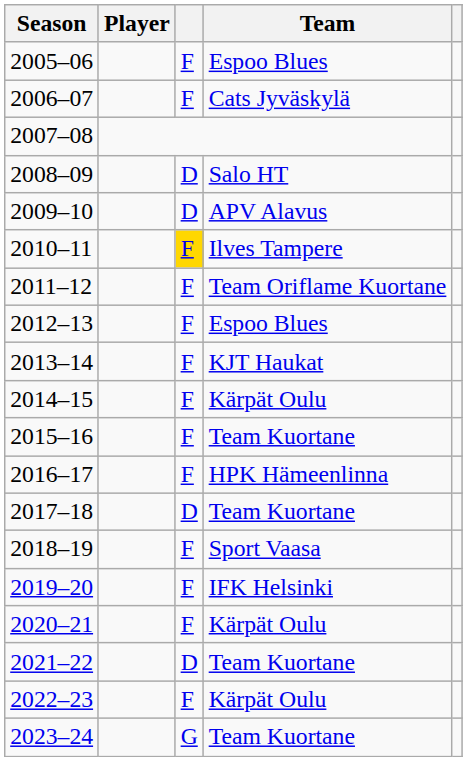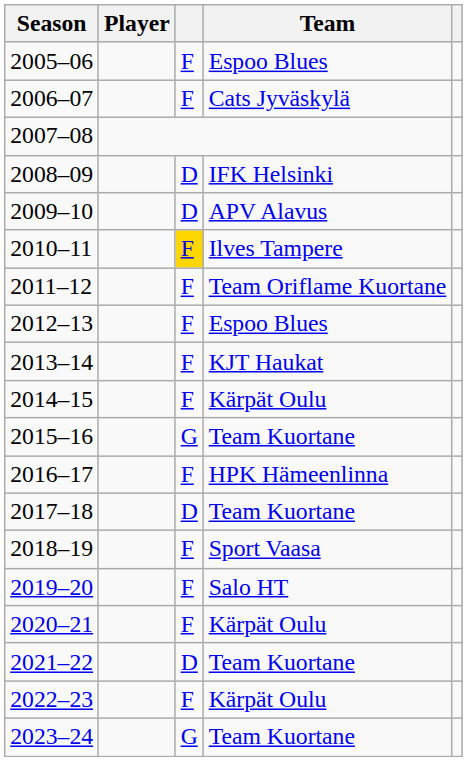 <table class="wikitable sortable">
 <tr>
 <th>Season</th>
 <th>Player</th>
 <th></th>
 <th>Team</th>
 <th></th>
 </tr>
 <tr>
 <td>2005–06</td>
 <td align="left"></td>
 <td><a href='#'>F</a></td>
 <td align="left"><a href='#'>Espoo Blues</a></td>
 <td></td>
 </tr>
 <tr>
 <td>2006–07</td>
 <td align="left"></td>
 <td><a href='#'>F</a></td>
 <td align="left"><a href='#'>Cats Jyväskylä</a></td>
 <td></td>
 </tr>
 <tr>
 <td>2007–08</td>
 <td colspan="3" align="center"></td>
 <td></td>
 </tr>
 <tr>
 <td>2008–09</td>
 <td align="left"></td>
 <td><a href='#'>D</a></td>
-<td align="left"><a href='#'>Salo HT</a></td>
+<td align="left"><a href='#'>IFK Helsinki</a></td>
 <td></td>
 </tr>
 <tr>
 <td>2009–10</td>
 <td align="left"></td>
 <td><a href='#'>D</a></td>
 <td align="left"><a href='#'>APV Alavus</a></td>
 <td></td>
 </tr>
 <tr>
 <td>2010–11</td>
 <td align="left"></td>
 <td style="background: gold;"><a href='#'>F</a></td>
 <td align="left"><a href='#'>Ilves Tampere</a></td>
 <td></td>
 </tr>
 <tr>
 <td>2011–12</td>
 <td align="left"></td>
 <td><a href='#'>F</a></td>
 <td align="left"><a href='#'>Team Oriflame Kuortane</a></td>
 <td></td>
 </tr>
 <tr>
 <td>2012–13</td>
 <td align="left"></td>
 <td><a href='#'>F</a></td>
 <td align="left"><a href='#'>Espoo Blues</a></td>
 <td></td>
 </tr>
 <tr>
 <td>2013–14</td>
 <td align="left"></td>
 <td><a href='#'>F</a></td>
 <td align="left"><a href='#'>KJT Haukat</a></td>
 <td></td>
 </tr>
 <tr>
 <td>2014–15</td>
 <td align="left"></td>
 <td><a href='#'>F</a></td>
 <td align="left"><a href='#'>Kärpät Oulu</a></td>
 <td></td>
 </tr>
 <tr>
 <td>2015–16</td>
 <td align="left"></td>
-<td><a href='#'>F</a></td>
+<td><a href='#'>G</a></td>
 <td align="left"><a href='#'>Team Kuortane</a></td>
 <td></td>
 </tr>
 <tr>
 <td>2016–17</td>
 <td align="left"></td>
 <td><a href='#'>F</a></td>
 <td align="left"><a href='#'>HPK Hämeenlinna</a></td>
 <td></td>
 </tr>
 <tr>
 <td>2017–18</td>
 <td align="left"></td>
 <td><a href='#'>D</a></td>
 <td align="left"><a href='#'>Team Kuortane</a></td>
 <td></td>
 </tr>
 <tr>
 <td>2018–19</td>
 <td align="left"></td>
 <td><a href='#'>F</a></td>
 <td align="left"><a href='#'>Sport Vaasa</a></td>
 <td></td>
 </tr>
 <tr>
 <td><a href='#'>2019–20</a></td>
 <td align="left"></td>
 <td><a href='#'>F</a></td>
-<td align="left"><a href='#'>IFK Helsinki</a></td>
+<td align="left"><a href='#'>Salo HT</a></td>
 <td></td>
 </tr>
 <tr>
 <td><a href='#'>2020–21</a></td>
 <td align="left"></td>
 <td><a href='#'>F</a></td>
 <td align="left"><a href='#'>Kärpät Oulu</a></td>
 <td></td>
 </tr>
 <tr>
 <td><a href='#'>2021–22</a></td>
 <td align="left"></td>
 <td><a href='#'>D</a></td>
 <td align="left"><a href='#'>Team Kuortane</a></td>
 <td></td>
 </tr>
 <tr>
 <td><a href='#'>2022–23</a></td>
 <td align="left"></td>
 <td><a href='#'>F</a></td>
 <td align="left"><a href='#'>Kärpät Oulu</a></td>
 <td></td>
 </tr>
 <tr>
 <td><a href='#'>2023–24</a></td>
 <td align="left"></td>
 <td><a href='#'>G</a></td>
 <td align="left"><a href='#'>Team Kuortane</a></td>
 <td></td>
 </tr>
 </table>
